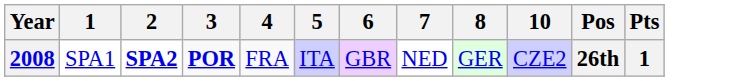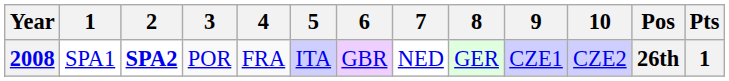 <table class="wikitable" style="text-align:center">
 <tr>
 <th>Year</th>
 <th>1</th>
 <th>2</th>
 <th>3</th>
 <th>4</th>
 <th>5</th>
 <th>6</th>
 <th>7</th>
 <th>8</th>
+<th>9</th>
 <th>10</th>
 <th>Pos</th>
 <th>Pts</th>
 </tr>
 <tr>
 <th><a href='#'>2008</a></th>
 <td style="background:#FFFFFF;"><a href='#'>SPA1</a><br></td>
 <td style="background:#FFFFFF;"><strong><a href='#'>SPA2</a><br></strong></td>
-<td style="background:#;"><strong><a href='#'>POR</a></strong></td>
+<td style="background:#;"><a href='#'>POR</a></td>
 <td style="background:#;"><a href='#'>FRA</a></td>
 <td style="background:#CFCFFF;"><a href='#'>ITA</a><br></td>
 <td style="background:#EFCFFF;"><a href='#'>GBR</a><br></td>
 <td style="background:#FFFFFF;"><a href='#'>NED</a><br></td>
 <td style="background:#DFFFDF;"><a href='#'>GER</a><br></td>
+<td style="background:#CFCFFF;"><a href='#'>CZE1</a><br></td>
 <td style="background:#CFCFFF;"><a href='#'>CZE2</a><br></td>
 <th>26th</th>
 <th>1</th>
 </tr>
 </table>
